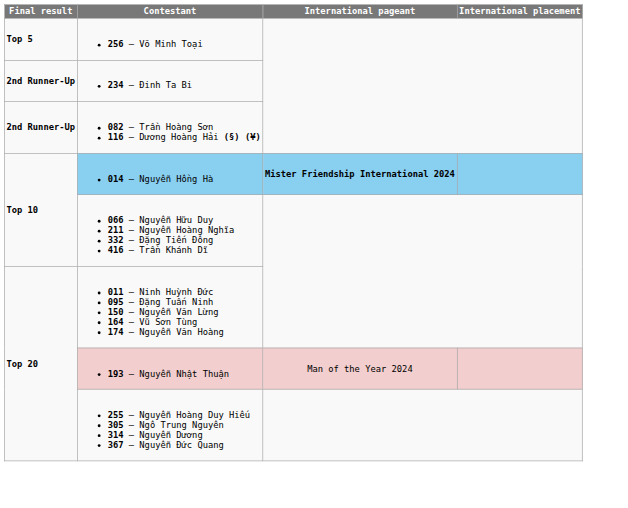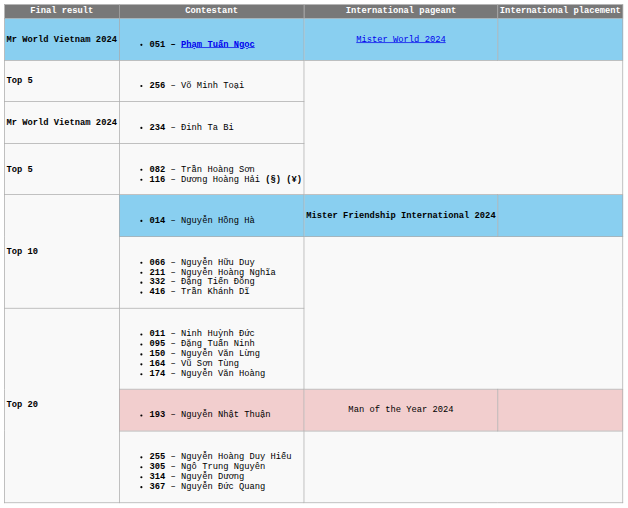 <table class="wikitable sortable" style="font-size: 95%;">
 <tr>
 <th style="background-color:#787878;color:#FFFFFF;">Final result</th>
 <th style="background-color:#787878;color:#FFFFFF;">Contestant</th>
 <th style="background-color:#787878;color:#FFFFFF;">International pageant</th>
 <th style="background-color:#787878;color:#FFFFFF;">International placement</th>
 </tr>
+<tr style="background-color:#89CFF0">
+<td><strong>Mr World Vietnam 2024</strong></td>
+<td><br><ul><li><strong>051 – <a href='#'>Phạm Tuấn Ngọc</a></strong></li></ul></td>
+<td style="text-align:center;"><a href='#'>Mister World 2024</a></td>
+<td></td>
+</tr>
 <tr>
 <td><strong>Top 5</strong></td>
 <td><br><ul><li><strong>256</strong> – Võ Minh Toại</li></ul></td>
 </tr>
 <tr>
-<td><strong>2nd Runner-Up</strong></td>
+<td><strong>Mr World Vietnam 2024</strong></td>
 <td><br><ul><li><strong>234</strong> – Đinh Ta Bi</li></ul></td>
 </tr>
 <tr>
-<td><strong>2nd Runner-Up</strong></td>
+<td><strong>Top 5</strong></td>
 <td><br><ul><li><strong>082</strong> – Trần Hoàng Sơn</li><li><strong>116</strong> – Dương Hoàng Hải <strong>(§)</strong> <strong>(¥)</strong></li></ul></td>
 </tr>
 <tr>
 <td rowspan="2"><strong>Top 10</strong></td>
 <td style="background-color:#89CFF0"><br><ul><li><strong>014</strong> – Nguyễn Hồng Hà</li></ul></td>
 <td style="background-color:#89CFF0; text-align:center;"><strong>Mister Friendship International 2024</strong></td>
 <td style="background-color:#89CFF0"></td>
 </tr>
 <tr>
 <td><br><ul><li><strong>066</strong> – Nguyễn Hữu Duy</li><li><strong>211</strong> – Nguyễn Hoàng Nghĩa</li><li><strong>332</strong> – Đặng Tiến Đông</li><li><strong>416</strong> – Trần Khánh Dĩ</li></ul></td>
 </tr>
 <tr>
 <td rowspan="3"><strong>Top 20</strong></td>
 <td><br><ul><li><strong>011</strong> – Ninh Huỳnh Đức</li><li><strong>095</strong> – Đặng Tuấn Ninh</li><li><strong>150</strong> – Nguyễn Văn Lừng</li><li><strong>164</strong> – Vũ Sơn Tùng</li><li><strong>174</strong> – Nguyễn Văn Hoàng</li></ul></td>
 </tr>
 <tr style="background-color:#F2CECE">
 <td><br><ul><li><strong>193</strong> – Nguyễn Nhật Thuận</li></ul></td>
 <td style="text-align:center;">Man of the Year 2024</td>
 <td></td>
 </tr>
 <tr>
 <td><br><ul><li><strong>255</strong> – Nguyễn Hoàng Duy Hiếu</li><li><strong>305</strong> – Ngô Trung Nguyên</li><li><strong>314</strong> – Nguyễn Dương</li><li><strong>367</strong> – Nguyễn Đức Quang</li></ul></td>
 </tr>
 </table>
